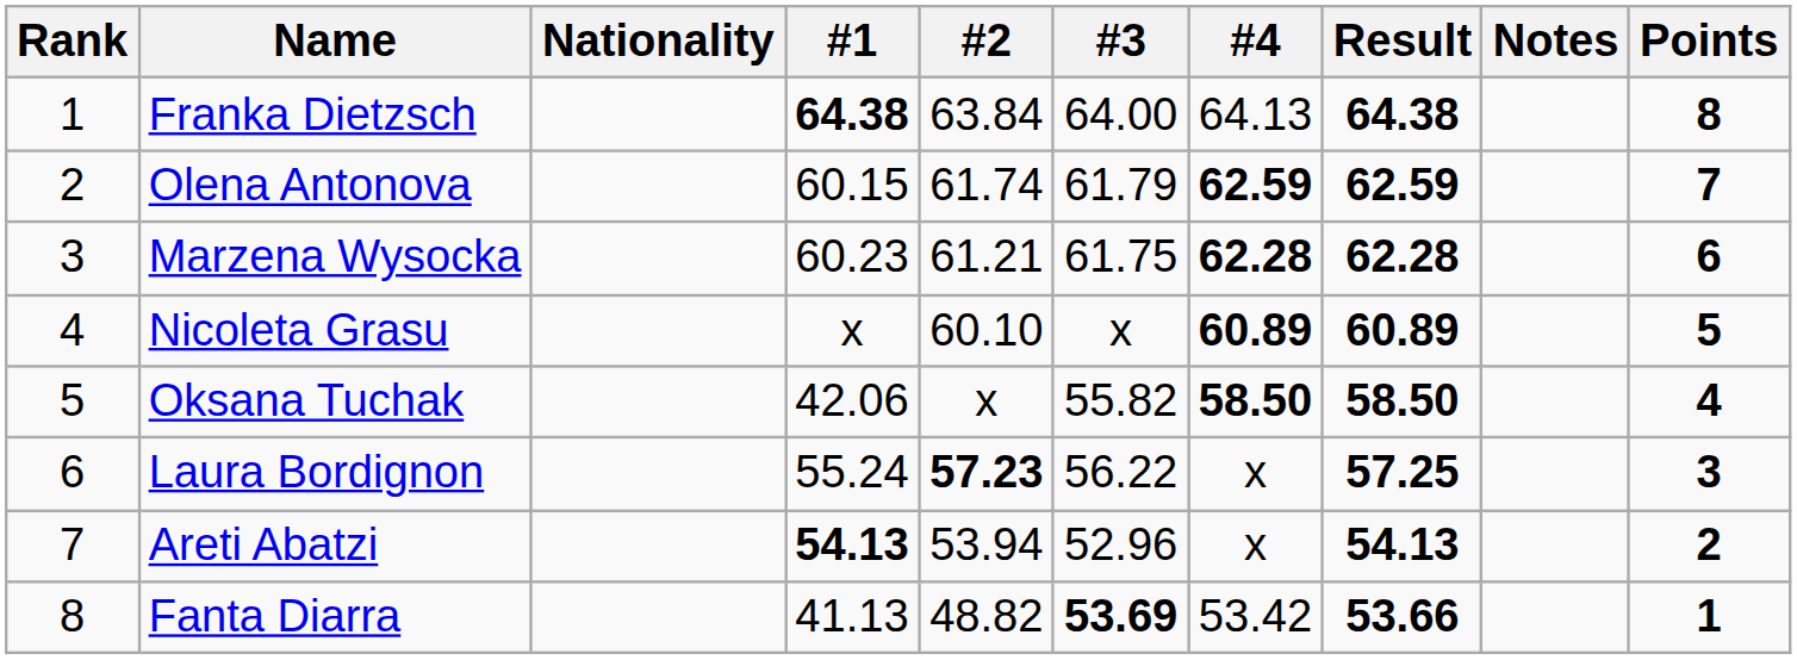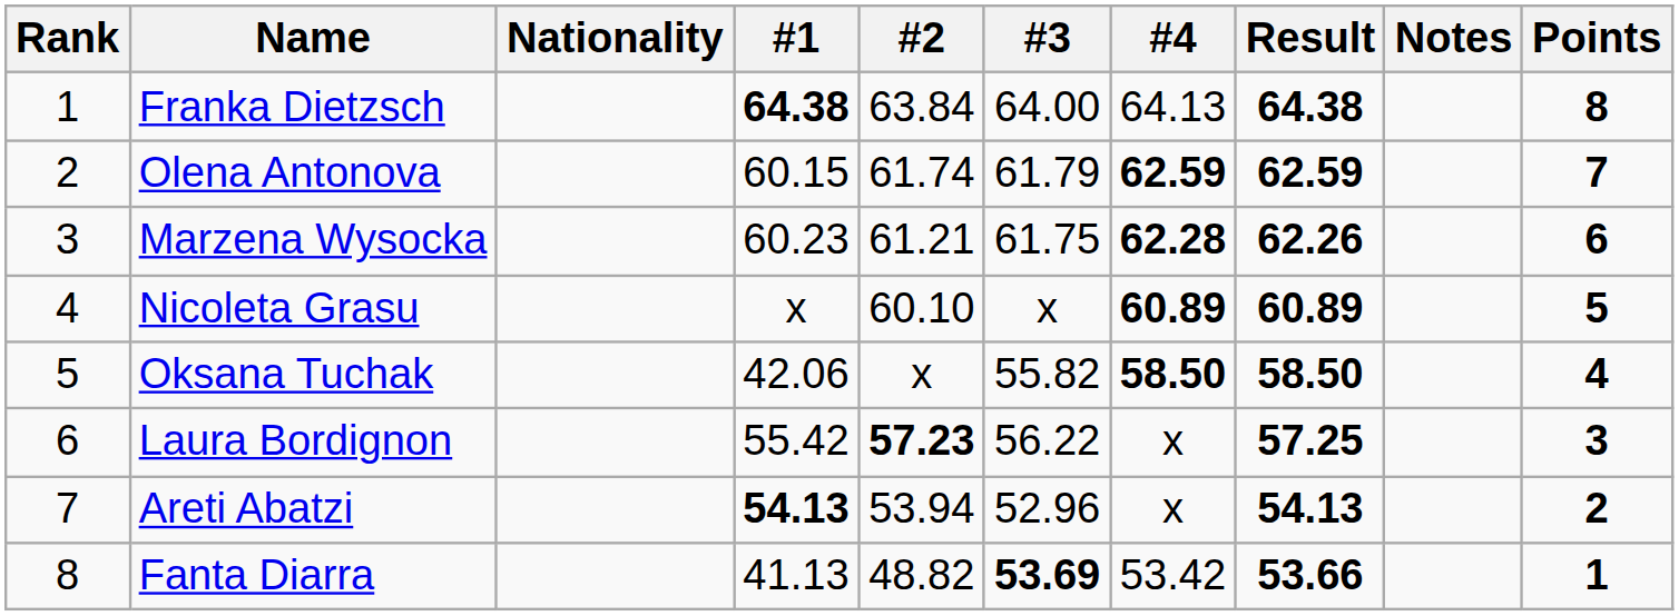 <table class="wikitable sortable" style="text-align:center">
 <tr>
 <th>Rank</th>
 <th>Name</th>
 <th>Nationality</th>
 <th>#1</th>
 <th>#2</th>
 <th>#3</th>
 <th>#4</th>
 <th>Result</th>
 <th>Notes</th>
 <th>Points</th>
 </tr>
 <tr>
 <td>1</td>
 <td align=left><a href='#'>Franka Dietzsch</a></td>
 <td align=left></td>
 <td><strong>64.38</strong></td>
 <td>63.84</td>
 <td>64.00</td>
 <td>64.13</td>
 <td><strong>64.38</strong></td>
 <td></td>
 <td><strong>8</strong></td>
 </tr>
 <tr>
 <td>2</td>
 <td align=left><a href='#'>Olena Antonova</a></td>
 <td align=left></td>
 <td>60.15</td>
 <td>61.74</td>
 <td>61.79</td>
 <td><strong>62.59</strong></td>
 <td><strong>62.59</strong></td>
 <td></td>
 <td><strong>7</strong></td>
 </tr>
 <tr>
 <td>3</td>
 <td align=left><a href='#'>Marzena Wysocka</a></td>
 <td align=left></td>
 <td>60.23</td>
 <td>61.21</td>
 <td>61.75</td>
 <td><strong>62.28</strong></td>
-<td><strong>62.28</strong></td>
+<td><strong>62.26</strong></td>
 <td></td>
 <td><strong>6</strong></td>
 </tr>
 <tr>
 <td>4</td>
 <td align=left><a href='#'>Nicoleta Grasu</a></td>
 <td align=left></td>
 <td>x</td>
 <td>60.10</td>
 <td>x</td>
 <td><strong>60.89</strong></td>
 <td><strong>60.89</strong></td>
 <td></td>
 <td><strong>5</strong></td>
 </tr>
 <tr>
 <td>5</td>
 <td align=left><a href='#'>Oksana Tuchak</a></td>
 <td align=left></td>
 <td>42.06</td>
 <td>x</td>
 <td>55.82</td>
 <td><strong>58.50</strong></td>
 <td><strong>58.50</strong></td>
 <td></td>
 <td><strong>4</strong></td>
 </tr>
 <tr>
 <td>6</td>
 <td align=left><a href='#'>Laura Bordignon</a></td>
 <td align=left></td>
-<td>55.24</td>
+<td>55.42</td>
 <td><strong>57.23</strong></td>
 <td>56.22</td>
 <td>x</td>
 <td><strong>57.25</strong></td>
 <td></td>
 <td><strong>3</strong></td>
 </tr>
 <tr>
 <td>7</td>
 <td align=left><a href='#'>Areti Abatzi</a></td>
 <td align=left></td>
 <td><strong>54.13</strong></td>
 <td>53.94</td>
 <td>52.96</td>
 <td>x</td>
 <td><strong>54.13</strong></td>
 <td></td>
 <td><strong>2</strong></td>
 </tr>
 <tr>
 <td>8</td>
 <td align=left><a href='#'>Fanta Diarra</a></td>
 <td align=left></td>
 <td>41.13</td>
 <td>48.82</td>
 <td><strong>53.69</strong></td>
 <td>53.42</td>
 <td><strong>53.66</strong></td>
 <td></td>
 <td><strong>1</strong></td>
 </tr>
 </table>
